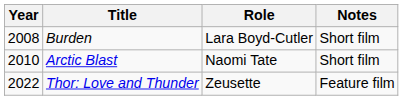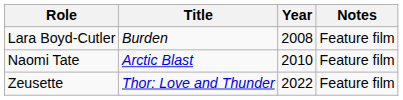 <table class="wikitable sortable">
 <tr>
+<th>Role</th>
+<th>Title</th>
 <th>Year</th>
-<th>Title</th>
-<th>Role</th>
 <th class="unsortable">Notes</th>
 </tr>
 <tr>
+<td>Lara Boyd-Cutler</td>
+<td><em>Burden</em></td>
 <td>2008</td>
-<td><em>Burden</em></td>
-<td>Lara Boyd-Cutler</td>
-<td>Short film</td>
+<td>Feature film</td>
 </tr>
 <tr>
+<td>Naomi Tate</td>
+<td><em><a href='#'>Arctic Blast</a></em></td>
 <td>2010</td>
-<td><em><a href='#'>Arctic Blast</a></em></td>
-<td>Naomi Tate</td>
-<td>Short film</td>
+<td>Feature film</td>
 </tr>
 <tr>
+<td>Zeusette</td>
+<td><em><a href='#'>Thor: Love and Thunder</a></em></td>
 <td>2022</td>
-<td><em><a href='#'>Thor: Love and Thunder</a></em></td>
-<td>Zeusette</td>
 <td>Feature film</td>
 </tr>
 </table>
